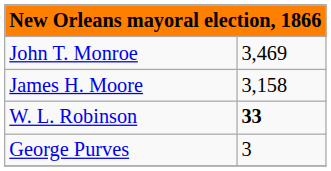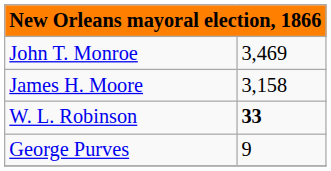 <table class="wikitable">
 <tr>
 <th colspan="7" style="background-color:#FF7F00;text-align:center;"><strong>New Orleans mayoral election, 1866</strong></th>
 </tr>
 <tr>
 <td><a href='#'>John T. Monroe</a></td>
 <td>3,469</td>
 </tr>
 <tr>
 <td><a href='#'>James H. Moore</a></td>
 <td>3,158</td>
 </tr>
 <tr>
 <td><a href='#'>W. L. Robinson</a></td>
 <td><strong>33</strong></td>
 </tr>
 <tr>
 <td><a href='#'>George Purves</a></td>
-<td>3</td>
+<td>9</td>
 </tr>
 <tr>
 </tr>
 </table>
